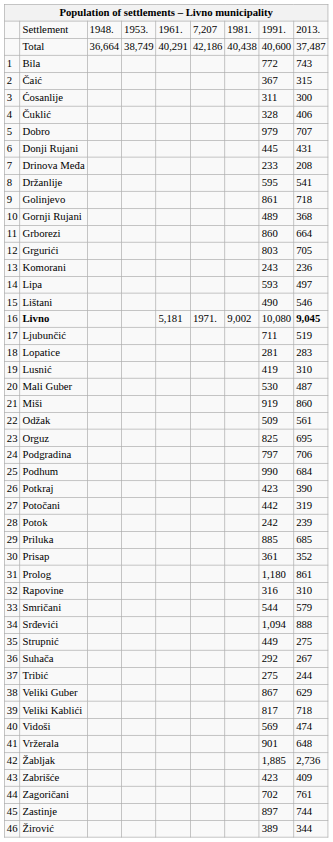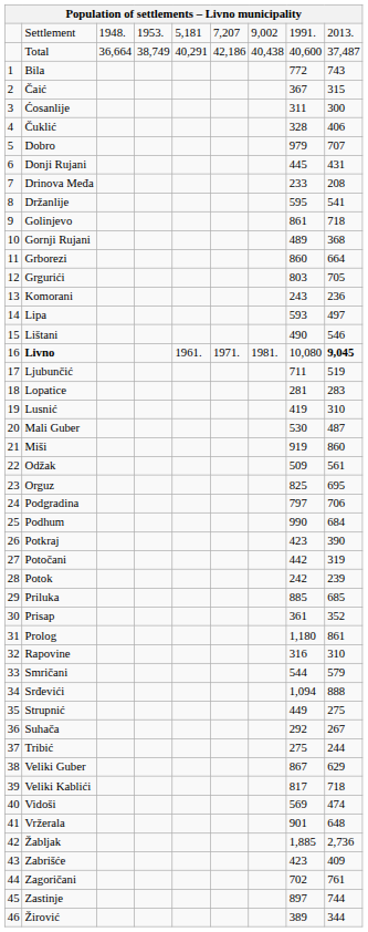 <table class="wikitable">
 <tr>
 <th colspan="9">Population of settlements – Livno municipality</th>
 </tr>
 <tr>
 <td></td>
 <td>Settlement</td>
 <td>1948.</td>
 <td>1953.</td>
-<td>1961.</td>
+<td>5,181</td>
 <td>7,207</td>
-<td>1981.</td>
+<td>9,002</td>
 <td>1991.</td>
 <td>2013.</td>
 </tr>
 <tr>
 <td></td>
 <td>Total</td>
 <td>36,664</td>
 <td>38,749</td>
 <td>40,291</td>
 <td>42,186</td>
 <td>40,438</td>
 <td>40,600</td>
 <td>37,487</td>
 </tr>
 <tr>
 <td>1</td>
 <td>Bila</td>
 <td></td>
 <td></td>
 <td></td>
 <td></td>
 <td></td>
 <td>772</td>
 <td>743</td>
 </tr>
 <tr>
 <td>2</td>
 <td>Čaić</td>
 <td></td>
 <td></td>
 <td></td>
 <td></td>
 <td></td>
 <td>367</td>
 <td>315</td>
 </tr>
 <tr>
 <td>3</td>
 <td>Ćosanlije</td>
 <td></td>
 <td></td>
 <td></td>
 <td></td>
 <td></td>
 <td>311</td>
 <td>300</td>
 </tr>
 <tr>
 <td>4</td>
 <td>Čuklić</td>
 <td></td>
 <td></td>
 <td></td>
 <td></td>
 <td></td>
 <td>328</td>
 <td>406</td>
 </tr>
 <tr>
 <td>5</td>
 <td>Dobro</td>
 <td></td>
 <td></td>
 <td></td>
 <td></td>
 <td></td>
 <td>979</td>
 <td>707</td>
 </tr>
 <tr>
 <td>6</td>
 <td>Donji Rujani</td>
 <td></td>
 <td></td>
 <td></td>
 <td></td>
 <td></td>
 <td>445</td>
 <td>431</td>
 </tr>
 <tr>
 <td>7</td>
 <td>Drinova Međa</td>
 <td></td>
 <td></td>
 <td></td>
 <td></td>
 <td></td>
 <td>233</td>
 <td>208</td>
 </tr>
 <tr>
 <td>8</td>
 <td>Držanlije</td>
 <td></td>
 <td></td>
 <td></td>
 <td></td>
 <td></td>
 <td>595</td>
 <td>541</td>
 </tr>
 <tr>
 <td>9</td>
 <td>Golinjevo</td>
 <td></td>
 <td></td>
 <td></td>
 <td></td>
 <td></td>
 <td>861</td>
 <td>718</td>
 </tr>
 <tr>
 <td>10</td>
 <td>Gornji Rujani</td>
 <td></td>
 <td></td>
 <td></td>
 <td></td>
 <td></td>
 <td>489</td>
 <td>368</td>
 </tr>
 <tr>
 <td>11</td>
 <td>Grborezi</td>
 <td></td>
 <td></td>
 <td></td>
 <td></td>
 <td></td>
 <td>860</td>
 <td>664</td>
 </tr>
 <tr>
 <td>12</td>
 <td>Grgurići</td>
 <td></td>
 <td></td>
 <td></td>
 <td></td>
 <td></td>
 <td>803</td>
 <td>705</td>
 </tr>
 <tr>
 <td>13</td>
 <td>Komorani</td>
 <td></td>
 <td></td>
 <td></td>
 <td></td>
 <td></td>
 <td>243</td>
 <td>236</td>
 </tr>
 <tr>
 <td>14</td>
 <td>Lipa</td>
 <td></td>
 <td></td>
 <td></td>
 <td></td>
 <td></td>
 <td>593</td>
 <td>497</td>
 </tr>
 <tr>
 <td>15</td>
 <td>Lištani</td>
 <td></td>
 <td></td>
 <td></td>
 <td></td>
 <td></td>
 <td>490</td>
 <td>546</td>
 </tr>
 <tr>
 <td>16</td>
 <td><strong>Livno</strong></td>
 <td></td>
 <td></td>
-<td>5,181</td>
+<td>1961.</td>
 <td>1971.</td>
-<td>9,002</td>
+<td>1981.</td>
 <td>10,080</td>
 <td><strong>9,045</strong></td>
 </tr>
 <tr>
 <td>17</td>
 <td>Ljubunčić</td>
 <td></td>
 <td></td>
 <td></td>
 <td></td>
 <td></td>
 <td>711</td>
 <td>519</td>
 </tr>
 <tr>
 <td>18</td>
 <td>Lopatice</td>
 <td></td>
 <td></td>
 <td></td>
 <td></td>
 <td></td>
 <td>281</td>
 <td>283</td>
 </tr>
 <tr>
 <td>19</td>
 <td>Lusnić</td>
 <td></td>
 <td></td>
 <td></td>
 <td></td>
 <td></td>
 <td>419</td>
 <td>310</td>
 </tr>
 <tr>
 <td>20</td>
 <td>Mali Guber</td>
 <td></td>
 <td></td>
 <td></td>
 <td></td>
 <td></td>
 <td>530</td>
 <td>487</td>
 </tr>
 <tr>
 <td>21</td>
 <td>Miši</td>
 <td></td>
 <td></td>
 <td></td>
 <td></td>
 <td></td>
 <td>919</td>
 <td>860</td>
 </tr>
 <tr>
 <td>22</td>
 <td>Odžak</td>
 <td></td>
 <td></td>
 <td></td>
 <td></td>
 <td></td>
 <td>509</td>
 <td>561</td>
 </tr>
 <tr>
 <td>23</td>
 <td>Orguz</td>
 <td></td>
 <td></td>
 <td></td>
 <td></td>
 <td></td>
 <td>825</td>
 <td>695</td>
 </tr>
 <tr>
 <td>24</td>
 <td>Podgradina</td>
 <td></td>
 <td></td>
 <td></td>
 <td></td>
 <td></td>
 <td>797</td>
 <td>706</td>
 </tr>
 <tr>
 <td>25</td>
 <td>Podhum</td>
 <td></td>
 <td></td>
 <td></td>
 <td></td>
 <td></td>
 <td>990</td>
 <td>684</td>
 </tr>
 <tr>
 <td>26</td>
 <td>Potkraj</td>
 <td></td>
 <td></td>
 <td></td>
 <td></td>
 <td></td>
 <td>423</td>
 <td>390</td>
 </tr>
 <tr>
 <td>27</td>
 <td>Potočani</td>
 <td></td>
 <td></td>
 <td></td>
 <td></td>
 <td></td>
 <td>442</td>
 <td>319</td>
 </tr>
 <tr>
 <td>28</td>
 <td>Potok</td>
 <td></td>
 <td></td>
 <td></td>
 <td></td>
 <td></td>
 <td>242</td>
 <td>239</td>
 </tr>
 <tr>
 <td>29</td>
 <td>Priluka</td>
 <td></td>
 <td></td>
 <td></td>
 <td></td>
 <td></td>
 <td>885</td>
 <td>685</td>
 </tr>
 <tr>
 <td>30</td>
 <td>Prisap</td>
 <td></td>
 <td></td>
 <td></td>
 <td></td>
 <td></td>
 <td>361</td>
 <td>352</td>
 </tr>
 <tr>
 <td>31</td>
 <td>Prolog</td>
 <td></td>
 <td></td>
 <td></td>
 <td></td>
 <td></td>
 <td>1,180</td>
 <td>861</td>
 </tr>
 <tr>
 <td>32</td>
 <td>Rapovine</td>
 <td></td>
 <td></td>
 <td></td>
 <td></td>
 <td></td>
 <td>316</td>
 <td>310</td>
 </tr>
 <tr>
 <td>33</td>
 <td>Smričani</td>
 <td></td>
 <td></td>
 <td></td>
 <td></td>
 <td></td>
 <td>544</td>
 <td>579</td>
 </tr>
 <tr>
 <td>34</td>
 <td>Srđevići</td>
 <td></td>
 <td></td>
 <td></td>
 <td></td>
 <td></td>
 <td>1,094</td>
 <td>888</td>
 </tr>
 <tr>
 <td>35</td>
 <td>Strupnić</td>
 <td></td>
 <td></td>
 <td></td>
 <td></td>
 <td></td>
 <td>449</td>
 <td>275</td>
 </tr>
 <tr>
 <td>36</td>
 <td>Suhača</td>
 <td></td>
 <td></td>
 <td></td>
 <td></td>
 <td></td>
 <td>292</td>
 <td>267</td>
 </tr>
 <tr>
 <td>37</td>
 <td>Tribić</td>
 <td></td>
 <td></td>
 <td></td>
 <td></td>
 <td></td>
 <td>275</td>
 <td>244</td>
 </tr>
 <tr>
 <td>38</td>
 <td>Veliki Guber</td>
 <td></td>
 <td></td>
 <td></td>
 <td></td>
 <td></td>
 <td>867</td>
 <td>629</td>
 </tr>
 <tr>
 <td>39</td>
 <td>Veliki Kablići</td>
 <td></td>
 <td></td>
 <td></td>
 <td></td>
 <td></td>
 <td>817</td>
 <td>718</td>
 </tr>
 <tr>
 <td>40</td>
 <td>Vidoši</td>
 <td></td>
 <td></td>
 <td></td>
 <td></td>
 <td></td>
 <td>569</td>
 <td>474</td>
 </tr>
 <tr>
 <td>41</td>
 <td>Vržerala</td>
 <td></td>
 <td></td>
 <td></td>
 <td></td>
 <td></td>
 <td>901</td>
 <td>648</td>
 </tr>
 <tr>
 <td>42</td>
 <td>Žabljak</td>
 <td></td>
 <td></td>
 <td></td>
 <td></td>
 <td></td>
 <td>1,885</td>
 <td>2,736</td>
 </tr>
 <tr>
 <td>43</td>
 <td>Zabrišće</td>
 <td></td>
 <td></td>
 <td></td>
 <td></td>
 <td></td>
 <td>423</td>
 <td>409</td>
 </tr>
 <tr>
 <td>44</td>
 <td>Zagoričani</td>
 <td></td>
 <td></td>
 <td></td>
 <td></td>
 <td></td>
 <td>702</td>
 <td>761</td>
 </tr>
 <tr>
 <td>45</td>
 <td>Zastinje</td>
 <td></td>
 <td></td>
 <td></td>
 <td></td>
 <td></td>
 <td>897</td>
 <td>744</td>
 </tr>
 <tr>
 <td>46</td>
 <td>Žirović</td>
 <td></td>
 <td></td>
 <td></td>
 <td></td>
 <td></td>
 <td>389</td>
 <td>344</td>
 </tr>
 </table>
